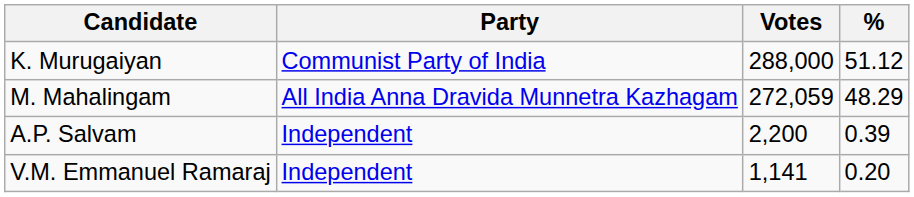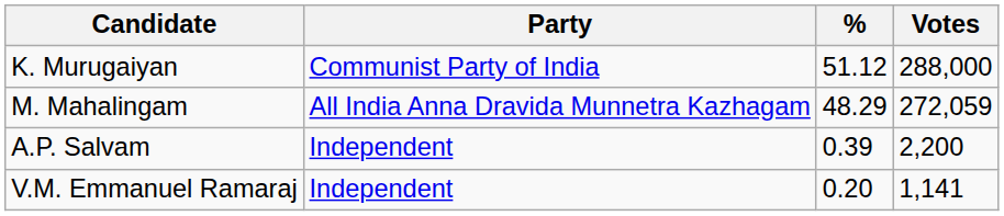 <table class="wikitable">
 <tr>
 <th>Candidate</th>
 <th>Party</th>
+<th>%</th>
 <th>Votes</th>
-<th>%</th>
 </tr>
 <tr>
 <td>K. Murugaiyan</td>
 <td><a href='#'>Communist Party of India</a></td>
+<td>51.12</td>
 <td>288,000</td>
-<td>51.12</td>
 </tr>
 <tr>
 <td>M. Mahalingam</td>
 <td><a href='#'>All India Anna Dravida Munnetra Kazhagam</a></td>
+<td>48.29</td>
 <td>272,059</td>
-<td>48.29</td>
 </tr>
 <tr>
 <td>A.P. Salvam</td>
 <td><a href='#'>Independent</a></td>
+<td>0.39</td>
 <td>2,200</td>
-<td>0.39</td>
 </tr>
 <tr>
 <td>V.M. Emmanuel Ramaraj</td>
 <td><a href='#'>Independent</a></td>
+<td>0.20</td>
 <td>1,141</td>
-<td>0.20</td>
 </tr>
 </table>
